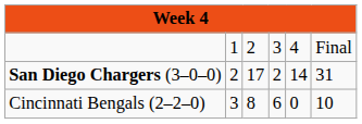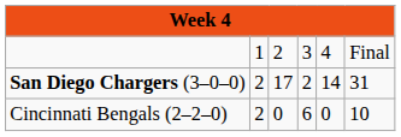 <table class="wikitable">
 <tr>
 <th colspan="60" style="background:#ed4e16;">Week 4</th>
 </tr>
 <tr>
 <td></td>
 <td>1</td>
 <td>2</td>
 <td>3</td>
 <td>4</td>
 <td>Final</td>
 </tr>
 <tr>
 <td><strong>San Diego Chargers</strong> (3–0–0)</td>
 <td>2</td>
 <td>17</td>
 <td>2</td>
 <td>14</td>
 <td>31</td>
 </tr>
 <tr>
 <td>Cincinnati Bengals (2–2–0)</td>
-<td>3</td>
-<td>8</td>
+<td>2</td>
+<td>0</td>
 <td>6</td>
 <td>0</td>
 <td>10</td>
 </tr>
 </table>
